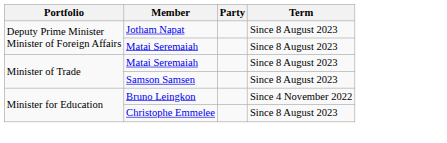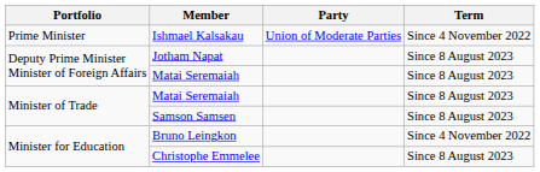 <table class="wikitable">
 <tr>
 <th>Portfolio</th>
 <th>Member</th>
 <th>Party</th>
 <th>Term</th>
+</tr>
+<tr>
+<td>Prime Minister</td>
+<td><a href='#'>Ishmael Kalsakau</a></td>
+<td><a href='#'>Union of Moderate Parties</a></td>
+<td>Since 4 November 2022</td>
 </tr>
 <tr>
 <td rowspan="2">Deputy Prime Minister<br>Minister of Foreign Affairs</td>
 <td><a href='#'>Jotham Napat</a></td>
 <td></td>
 <td>Since 8 August 2023</td>
 </tr>
 <tr>
 <td><a href='#'>Matai Seremaiah</a></td>
 <td></td>
 <td>Since 8 August 2023</td>
 </tr>
 <tr>
 <td rowspan="2">Minister of Trade</td>
 <td><a href='#'>Matai Seremaiah</a></td>
 <td></td>
 <td>Since 8 August 2023</td>
 </tr>
 <tr>
 <td><a href='#'>Samson Samsen</a></td>
 <td></td>
 <td>Since 8 August 2023</td>
 </tr>
 <tr>
 <td rowspan="2">Minister for Education</td>
 <td><a href='#'>Bruno Leingkon</a></td>
 <td></td>
 <td>Since 4 November 2022</td>
 </tr>
 <tr>
 <td><a href='#'>Christophe Emmelee</a></td>
 <td></td>
 <td>Since 8 August 2023</td>
 </tr>
 </table>
